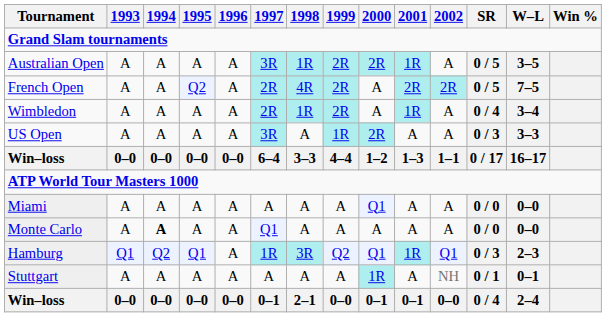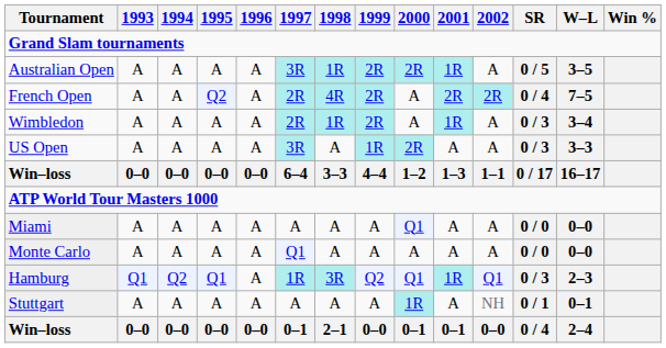 <table class=wikitable style=text-align:center;font-size:97%>
 <tr>
 <th>Tournament</th>
 <th><a href='#'>1993</a></th>
 <th><a href='#'>1994</a></th>
 <th><a href='#'>1995</a></th>
 <th><a href='#'>1996</a></th>
 <th><a href='#'>1997</a></th>
 <th><a href='#'>1998</a></th>
 <th><a href='#'>1999</a></th>
 <th><a href='#'>2000</a></th>
 <th><a href='#'>2001</a></th>
 <th><a href='#'>2002</a></th>
 <th>SR</th>
 <th>W–L</th>
 <th>Win %</th>
 </tr>
 <tr>
 <td colspan=20 align=left><a href='#'><strong>Grand Slam tournaments</strong></a></td>
 </tr>
 <tr>
 <td align=left><a href='#'>Australian Open</a></td>
 <td>A</td>
 <td>A</td>
 <td>A</td>
 <td>A</td>
 <td style=background:#afeeee><a href='#'>3R</a></td>
 <td style=background:#afeeee><a href='#'>1R</a></td>
 <td style=background:#afeeee><a href='#'>2R</a></td>
 <td style=background:#afeeee><a href='#'>2R</a></td>
 <td style=background:#afeeee><a href='#'>1R</a></td>
 <td>A</td>
 <th>0 / 5</th>
 <th>3–5</th>
 <th></th>
 </tr>
 <tr>
 <td align=left><a href='#'>French Open</a></td>
 <td>A</td>
 <td>A</td>
 <td style=background:#ecf2ff><a href='#'>Q2</a></td>
 <td>A</td>
 <td style=background:#afeeee><a href='#'>2R</a></td>
 <td style=background:#afeeee><a href='#'>4R</a></td>
 <td style=background:#afeeee><a href='#'>2R</a></td>
 <td>A</td>
 <td style=background:#afeeee><a href='#'>2R</a></td>
 <td style=background:#afeeee><a href='#'>2R</a></td>
-<th>0 / 5</th>
+<th>0 / 4</th>
 <th>7–5</th>
 <th></th>
 </tr>
 <tr>
 <td align=left><a href='#'>Wimbledon</a></td>
 <td>A</td>
 <td>A</td>
 <td>A</td>
 <td>A</td>
 <td style=background:#afeeee><a href='#'>2R</a></td>
 <td style=background:#afeeee><a href='#'>1R</a></td>
 <td style=background:#afeeee><a href='#'>2R</a></td>
 <td>A</td>
 <td style=background:#afeeee><a href='#'>1R</a></td>
 <td>A</td>
-<th>0 / 4</th>
+<th>0 / 3</th>
 <th>3–4</th>
 <th></th>
 </tr>
 <tr>
 <td align=left><a href='#'>US Open</a></td>
 <td>A</td>
 <td>A</td>
 <td>A</td>
 <td>A</td>
 <td style=background:#afeeee><a href='#'>3R</a></td>
 <td>A</td>
 <td style=background:#afeeee><a href='#'>1R</a></td>
 <td style=background:#afeeee><a href='#'>2R</a></td>
 <td>A</td>
 <td>A</td>
 <th>0 / 3</th>
 <th>3–3</th>
 <th></th>
 </tr>
 <tr>
 <th style=text-align:left>Win–loss</th>
 <th>0–0</th>
 <th>0–0</th>
 <th>0–0</th>
 <th>0–0</th>
 <th>6–4</th>
 <th>3–3</th>
 <th>4–4</th>
 <th>1–2</th>
 <th>1–3</th>
 <th>1–1</th>
 <th>0 / 17</th>
 <th>16–17</th>
 <th></th>
 </tr>
 <tr>
 <td colspan=20 align=left><strong><a href='#'>ATP World Tour Masters 1000</a></strong></td>
 </tr>
 <tr>
 <td bgcolor=efefef align=left><a href='#'>Miami</a></td>
 <td>A</td>
 <td>A</td>
 <td>A</td>
 <td>A</td>
 <td>A</td>
 <td>A</td>
 <td>A</td>
 <td bgcolor=ecf2ff><a href='#'>Q1</a></td>
 <td>A</td>
 <td>A</td>
 <th>0 / 0</th>
 <th>0–0</th>
 <th></th>
 </tr>
 <tr>
 <td bgcolor=efefef align=left><a href='#'>Monte Carlo</a></td>
 <td>A</td>
-<td><strong>A</strong></td>
+<td>A</td>
 <td>A</td>
 <td>A</td>
 <td bgcolor=ecf2ff><a href='#'>Q1</a></td>
 <td>A</td>
 <td>A</td>
 <td>A</td>
 <td>A</td>
 <td>A</td>
 <th>0 / 0</th>
 <th>0–0</th>
 <th></th>
 </tr>
 <tr>
 <td bgcolor=efefef align=left><a href='#'>Hamburg</a></td>
 <td bgcolor=ecf2ff><a href='#'>Q1</a></td>
 <td bgcolor=ecf2ff><a href='#'>Q2</a></td>
 <td bgcolor=ecf2ff><a href='#'>Q1</a></td>
 <td>A</td>
 <td bgcolor=afeeee><a href='#'>1R</a></td>
 <td bgcolor=afeeee><a href='#'>3R</a></td>
 <td bgcolor=ecf2ff><a href='#'>Q2</a></td>
 <td bgcolor=ecf2ff><a href='#'>Q1</a></td>
 <td bgcolor=afeeee><a href='#'>1R</a></td>
 <td bgcolor=ecf2ff><a href='#'>Q1</a></td>
 <th>0 / 3</th>
 <th>2–3</th>
 <th></th>
 </tr>
 <tr>
 <td bgcolor=efefef align=left><a href='#'>Stuttgart</a></td>
 <td>A</td>
 <td>A</td>
 <td>A</td>
 <td>A</td>
 <td>A</td>
 <td>A</td>
 <td>A</td>
 <td bgcolor=afeeee><a href='#'>1R</a></td>
 <td>A</td>
 <td colspan=1 style=color:#767676>NH</td>
 <th>0 / 1</th>
 <th>0–1</th>
 <th></th>
 </tr>
 <tr>
 <th style=text-align:left>Win–loss</th>
 <th>0–0</th>
 <th>0–0</th>
 <th>0–0</th>
 <th>0–0</th>
 <th>0–1</th>
 <th>2–1</th>
 <th>0–0</th>
 <th>0–1</th>
 <th>0–1</th>
 <th>0–0</th>
 <th>0 / 4</th>
 <th>2–4</th>
 <th></th>
 </tr>
 </table>
